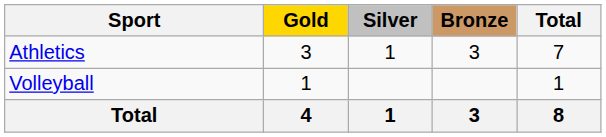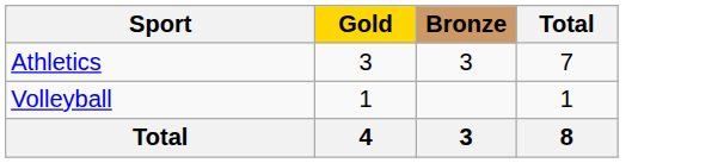 <table class="wikitable" style="text-align:center;">
 <tr>
 <th width=200>Sport</th>
 <td bgcolor=gold width=60><strong>Gold</strong></td>
-<td bgcolor=silver width=60><strong>Silver</strong></td>
 <td bgcolor=#cc9966 width=60><strong>Bronze</strong></td>
 <th width=60>Total</th>
 </tr>
 <tr>
 <td align=left><a href='#'>Athletics</a></td>
 <td>3</td>
-<td>1</td>
 <td>3</td>
 <td>7</td>
 </tr>
 <tr>
 <td align=left><a href='#'>Volleyball</a></td>
 <td>1</td>
 <td></td>
-<td></td>
 <td>1</td>
 </tr>
 <tr>
 <th>Total</th>
 <th>4</th>
-<th>1</th>
 <th>3</th>
 <th>8</th>
 </tr>
 </table>
